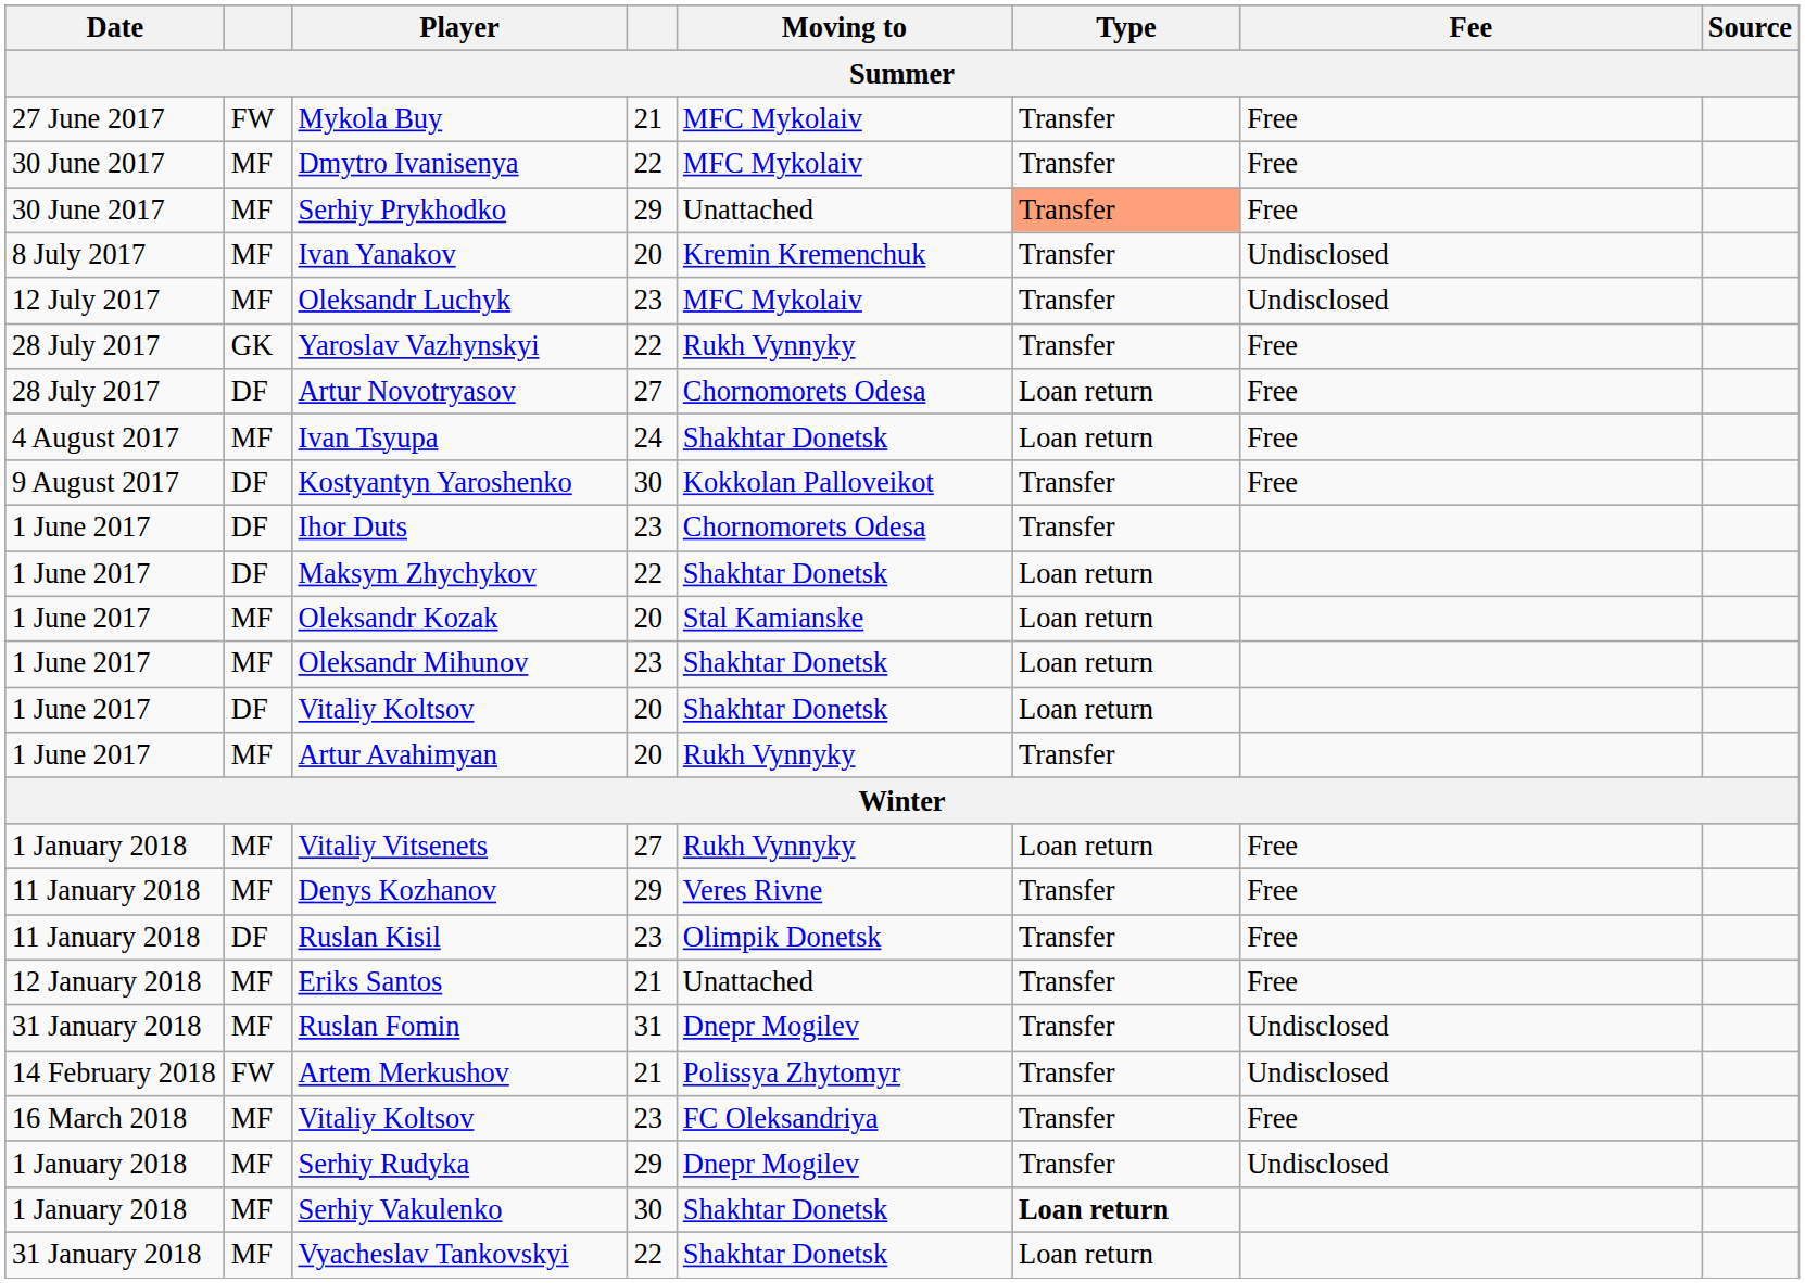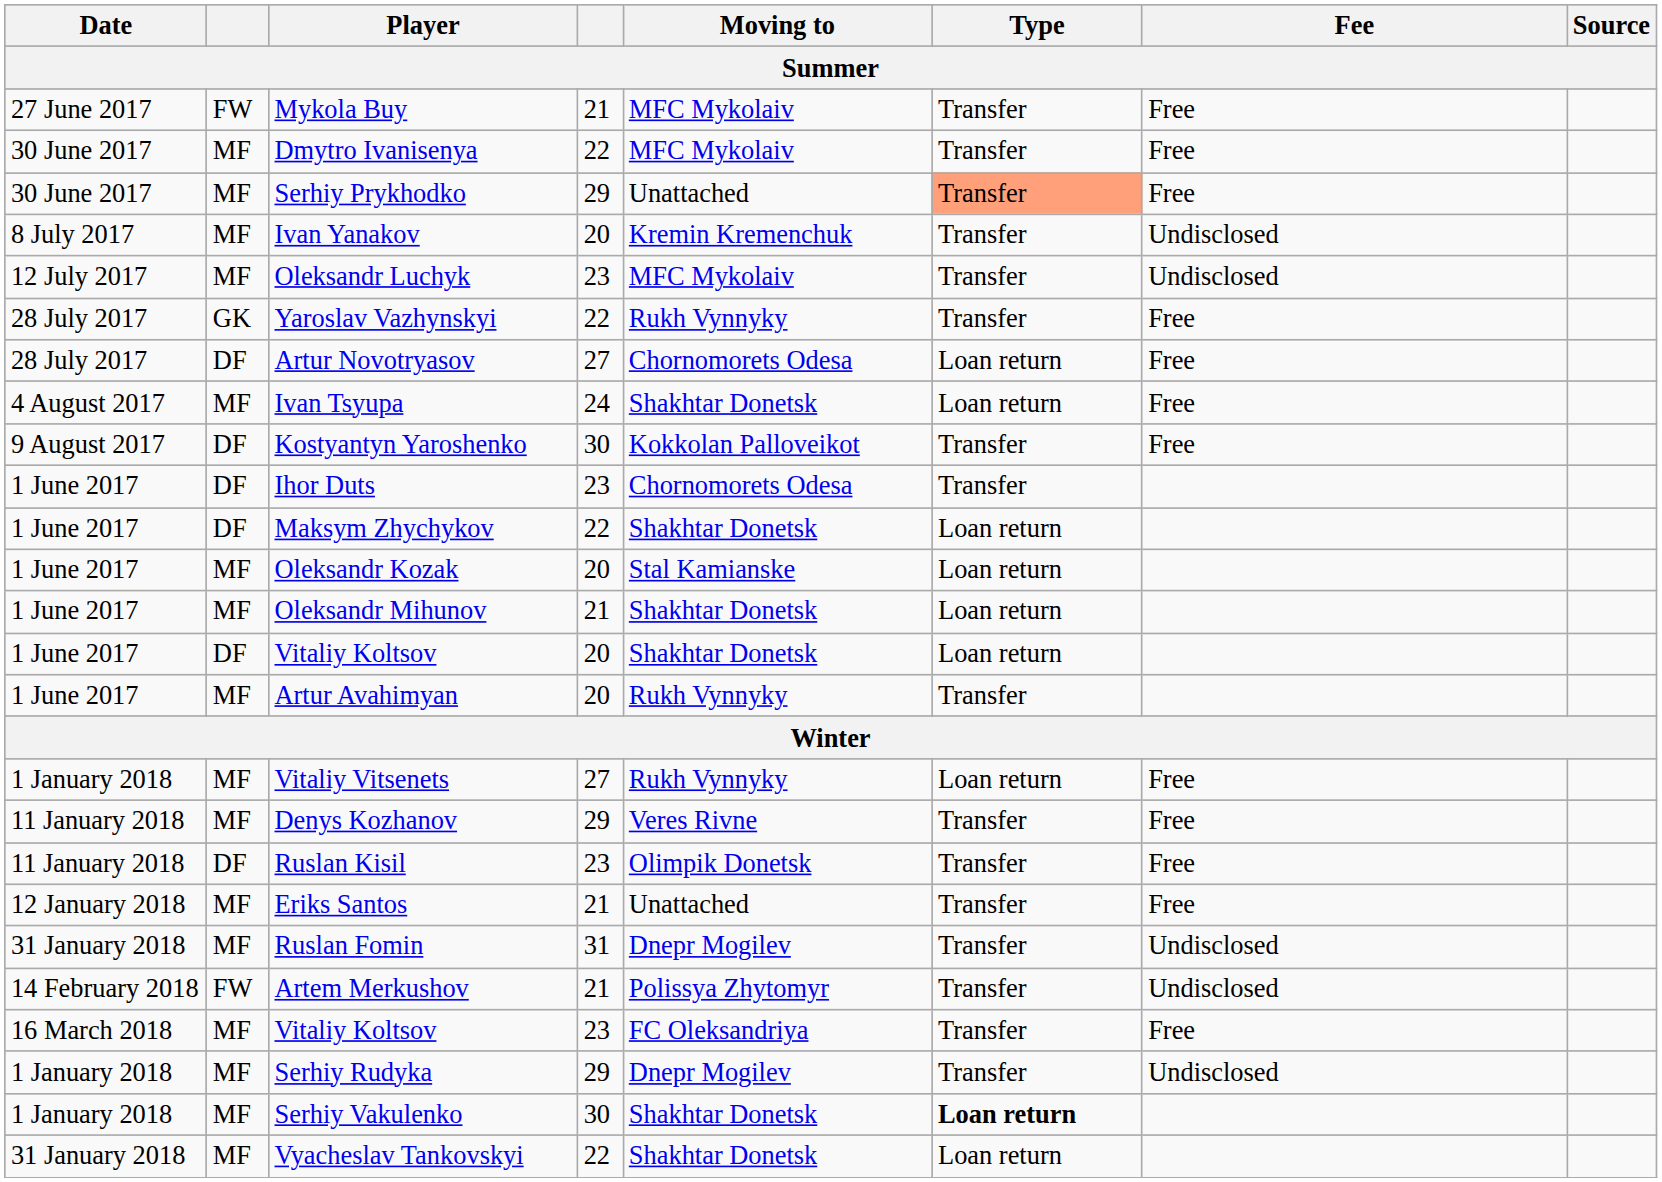 <table class="wikitable sortable">
 <tr>
 <th style="width:115px;">Date</th>
 <th style="width:30px;"></th>
 <th style="width:180px;">Player</th>
 <th style="width:20px;"></th>
 <th style="width:180px;">Moving to</th>
 <th style="width:120px;" class="unsortable">Type</th>
 <th style="width:250px;" class="unsortable">Fee</th>
 <th style="width:20px;">Source</th>
 </tr>
 <tr>
 <th colspan=8>Summer</th>
 </tr>
 <tr>
 <td>27 June 2017</td>
 <td>FW</td>
 <td> <a href='#'>Mykola Buy</a></td>
 <td>21</td>
 <td> <a href='#'>MFC Mykolaiv</a></td>
 <td>Transfer</td>
 <td>Free</td>
 <td></td>
 </tr>
 <tr>
 <td>30 June 2017</td>
 <td>MF</td>
 <td> <a href='#'>Dmytro Ivanisenya</a></td>
 <td>22</td>
 <td> <a href='#'>MFC Mykolaiv</a></td>
 <td>Transfer</td>
 <td>Free</td>
 <td></td>
 </tr>
 <tr>
 <td>30 June 2017</td>
 <td>MF</td>
 <td> <a href='#'>Serhiy Prykhodko</a></td>
 <td>29</td>
 <td>Unattached</td>
 <td style="background: lightsalmon;">Transfer</td>
 <td>Free</td>
 <td></td>
 </tr>
 <tr>
 <td>8 July 2017</td>
 <td>MF</td>
 <td> <a href='#'>Ivan Yanakov</a></td>
 <td>20</td>
 <td> <a href='#'>Kremin Kremenchuk</a></td>
 <td>Transfer</td>
 <td>Undisclosed</td>
 <td></td>
 </tr>
 <tr>
 <td>12 July 2017</td>
 <td>MF</td>
 <td> <a href='#'>Oleksandr Luchyk</a></td>
 <td>23</td>
 <td> <a href='#'>MFC Mykolaiv</a></td>
 <td>Transfer</td>
 <td>Undisclosed</td>
 <td></td>
 </tr>
 <tr>
 <td>28 July 2017</td>
 <td>GK</td>
 <td> <a href='#'>Yaroslav Vazhynskyi</a></td>
 <td>22</td>
 <td> <a href='#'>Rukh Vynnyky</a></td>
 <td>Transfer</td>
 <td>Free</td>
 <td></td>
 </tr>
 <tr>
 <td>28 July 2017</td>
 <td>DF</td>
 <td> <a href='#'>Artur Novotryasov</a></td>
 <td>27</td>
 <td> <a href='#'>Chornomorets Odesa</a></td>
 <td>Loan return</td>
 <td>Free</td>
 <td></td>
 </tr>
 <tr>
 <td>4 August 2017</td>
 <td>MF</td>
 <td> <a href='#'>Ivan Tsyupa</a></td>
 <td>24</td>
 <td> <a href='#'>Shakhtar Donetsk</a></td>
 <td>Loan return</td>
 <td>Free</td>
 <td></td>
 </tr>
 <tr>
 <td>9 August 2017</td>
 <td>DF</td>
 <td> <a href='#'>Kostyantyn Yaroshenko</a></td>
 <td>30</td>
 <td> <a href='#'>Kokkolan Palloveikot</a></td>
 <td>Transfer</td>
 <td>Free</td>
 <td></td>
 </tr>
 <tr>
 <td>1 June 2017</td>
 <td>DF</td>
 <td> <a href='#'>Ihor Duts</a></td>
 <td>23</td>
 <td> <a href='#'>Chornomorets Odesa</a></td>
 <td>Transfer</td>
 <td></td>
 <td></td>
 </tr>
 <tr>
 <td>1 June 2017</td>
 <td>DF</td>
 <td> <a href='#'>Maksym Zhychykov</a></td>
 <td>22</td>
 <td> <a href='#'>Shakhtar Donetsk</a></td>
 <td>Loan return</td>
 <td></td>
 <td></td>
 </tr>
 <tr>
 <td>1 June 2017</td>
 <td>MF</td>
 <td> <a href='#'>Oleksandr Kozak</a></td>
 <td>20</td>
 <td> <a href='#'>Stal Kamianske</a></td>
 <td>Loan return</td>
 <td></td>
 <td></td>
 </tr>
 <tr>
 <td>1 June 2017</td>
 <td>MF</td>
 <td> <a href='#'>Oleksandr Mihunov</a></td>
-<td>23</td>
+<td>21</td>
 <td> <a href='#'>Shakhtar Donetsk</a></td>
 <td>Loan return</td>
 <td></td>
 <td></td>
 </tr>
 <tr>
 <td>1 June 2017</td>
 <td>DF</td>
 <td> <a href='#'>Vitaliy Koltsov</a></td>
 <td>20</td>
 <td> <a href='#'>Shakhtar Donetsk</a></td>
 <td>Loan return</td>
 <td></td>
 <td></td>
 </tr>
 <tr>
 <td>1 June 2017</td>
 <td>MF</td>
 <td> <a href='#'>Artur Avahimyan</a></td>
 <td>20</td>
 <td> <a href='#'>Rukh Vynnyky</a></td>
 <td>Transfer</td>
 <td></td>
 <td></td>
 </tr>
 <tr>
 <th colspan=8>Winter</th>
 </tr>
 <tr>
 <td>1 January 2018</td>
 <td>MF</td>
 <td> <a href='#'>Vitaliy Vitsenets</a></td>
 <td>27</td>
 <td> <a href='#'>Rukh Vynnyky</a></td>
 <td>Loan return</td>
 <td>Free</td>
 <td></td>
 </tr>
 <tr>
 <td>11 January 2018</td>
 <td>MF</td>
 <td> <a href='#'>Denys Kozhanov</a></td>
 <td>29</td>
 <td> <a href='#'>Veres Rivne</a></td>
 <td>Transfer</td>
 <td>Free</td>
 <td></td>
 </tr>
 <tr>
 <td>11 January 2018</td>
 <td>DF</td>
 <td> <a href='#'>Ruslan Kisil</a></td>
 <td>23</td>
 <td> <a href='#'>Olimpik Donetsk</a></td>
 <td>Transfer</td>
 <td>Free</td>
 <td></td>
 </tr>
 <tr>
 <td>12 January 2018</td>
 <td>MF</td>
 <td> <a href='#'>Eriks Santos</a></td>
 <td>21</td>
 <td>Unattached</td>
 <td>Transfer</td>
 <td>Free</td>
 <td></td>
 </tr>
 <tr>
 <td>31 January 2018</td>
 <td>MF</td>
 <td> <a href='#'>Ruslan Fomin</a></td>
 <td>31</td>
 <td> <a href='#'>Dnepr Mogilev</a></td>
 <td>Transfer</td>
 <td>Undisclosed</td>
 <td></td>
 </tr>
 <tr>
 <td>14 February 2018</td>
 <td>FW</td>
 <td> <a href='#'>Artem Merkushov</a></td>
 <td>21</td>
 <td> <a href='#'>Polissya Zhytomyr</a></td>
 <td>Transfer</td>
 <td>Undisclosed</td>
 <td></td>
 </tr>
 <tr>
 <td>16 March 2018</td>
 <td>MF</td>
 <td> <a href='#'>Vitaliy Koltsov</a></td>
 <td>23</td>
 <td> <a href='#'>FC Oleksandriya</a></td>
 <td>Transfer</td>
 <td>Free</td>
 <td></td>
 </tr>
 <tr>
 <td>1 January 2018</td>
 <td>MF</td>
 <td> <a href='#'>Serhiy Rudyka</a></td>
 <td>29</td>
 <td> <a href='#'>Dnepr Mogilev</a></td>
 <td>Transfer</td>
 <td>Undisclosed</td>
 <td></td>
 </tr>
 <tr>
 <td>1 January 2018</td>
 <td>MF</td>
 <td> <a href='#'>Serhiy Vakulenko</a></td>
 <td>30</td>
 <td> <a href='#'>Shakhtar Donetsk</a></td>
 <td><strong>Loan return</strong></td>
 <td></td>
 <td></td>
 </tr>
 <tr>
 <td>31 January 2018</td>
 <td>MF</td>
 <td> <a href='#'>Vyacheslav Tankovskyi</a></td>
 <td>22</td>
 <td> <a href='#'>Shakhtar Donetsk</a></td>
 <td>Loan return</td>
 <td></td>
 <td></td>
 </tr>
 <tr>
 </tr>
 </table>
